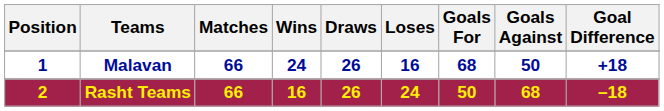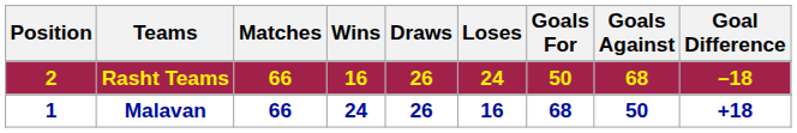 <table class="wikitable">
 <tr>
 <th>Position</th>
 <th>Teams</th>
 <th>Matches</th>
 <th>Wins</th>
 <th>Draws</th>
 <th>Loses</th>
 <th>Goals<br>For</th>
 <th>Goals<br>Against</th>
 <th>Goal<br>Difference</th>
 </tr>
 <tr>
 </tr>
+<tr style="color:#fff000; background:#A2214B">
+<td align=center><strong>2</strong></td>
+<td align=center><strong>Rasht Teams</strong></td>
+<td align=center><strong>66</strong></td>
+<td align=center><strong>16</strong></td>
+<td align=center><strong>26</strong></td>
+<td align=center><strong>24</strong></td>
+<td align=center><strong>50</strong></td>
+<td align=center><strong>68</strong></td>
+<td align=center><strong>–18</strong></td>
+</tr>
+<tr>
+</tr>
 <tr style="color:#000c99; background-color:#fff;">
 <td align=center><strong>1</strong></td>
 <td align=center><strong>Malavan</strong></td>
 <td align=center><strong>66</strong></td>
 <td align=center><strong>24</strong></td>
 <td align=center><strong>26</strong></td>
 <td align=center><strong>16</strong></td>
 <td align=center><strong>68</strong></td>
 <td align=center><strong>50</strong></td>
 <td align=center><strong>+18</strong></td>
 </tr>
-<tr>
-</tr>
-<tr style="color:#fff000; background:#A2214B">
-<td align=center><strong>2</strong></td>
-<td align=center><strong>Rasht Teams</strong></td>
-<td align=center><strong>66</strong></td>
-<td align=center><strong>16</strong></td>
-<td align=center><strong>26</strong></td>
-<td align=center><strong>24</strong></td>
-<td align=center><strong>50</strong></td>
-<td align=center><strong>68</strong></td>
-<td align=center><strong>–18</strong></td>
-</tr>
 </table>
